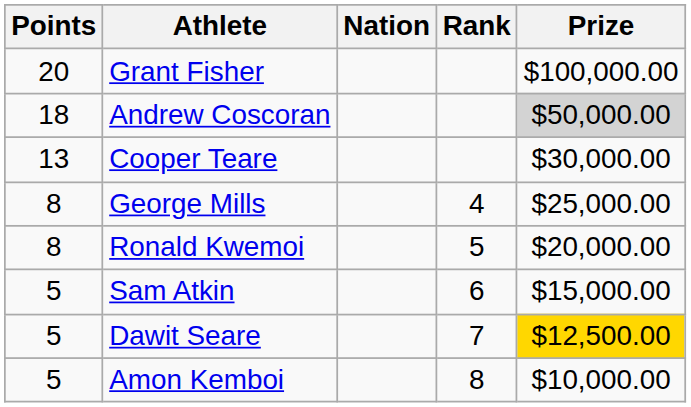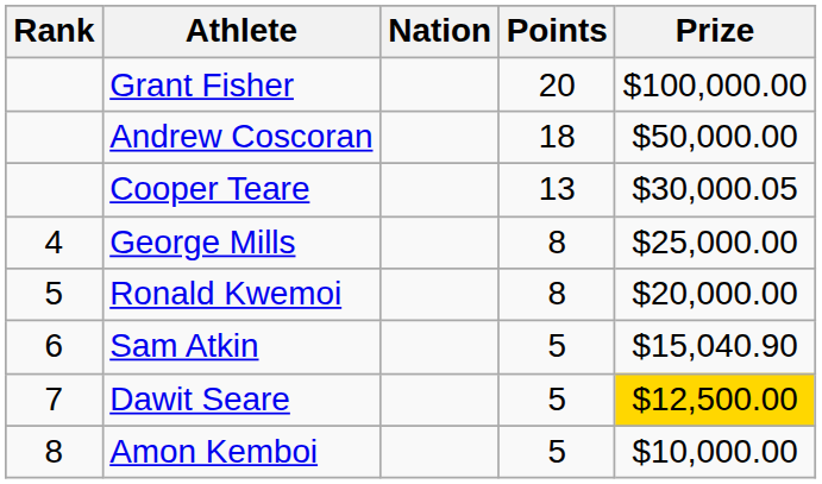 <table class="wikitable mw-datatable sortable" style="text-align:center;">
 <tr>
-<th scope="col">Points</th>
+<th scope="col" style="width: 10px;">Rank</th>
 <th scope="col">Athlete</th>
 <th scope="col">Nation</th>
-<th scope="col" style="width: 10px;">Rank</th>
+<th scope="col">Points</th>
 <th scope="col">Prize</th>
 </tr>
 <tr>
-<td>20</td>
+<td></td>
 <td align=left><a href='#'>Grant Fisher</a> </td>
 <td align=left></td>
-<td></td>
+<td>20</td>
 <td>$100,000.00</td>
 </tr>
 <tr>
-<td>18</td>
+<td></td>
 <td align=left><a href='#'>Andrew Coscoran</a> </td>
 <td align=left></td>
-<td></td>
-<td style="background: lightgrey;">$50,000.00</td>
+<td>18</td>
+<td>$50,000.00</td>
 </tr>
 <tr>
-<td>13</td>
+<td></td>
 <td align=left><a href='#'>Cooper Teare</a> </td>
 <td align=left></td>
-<td></td>
-<td>$30,000.00</td>
+<td>13</td>
+<td>$30,000.05</td>
+</tr>
+<tr>
+<td>4</td>
+<td align=left><a href='#'>George Mills</a> </td>
+<td align=left></td>
+<td>8</td>
+<td>$25,000.00</td>
+</tr>
+<tr>
+<td>5</td>
+<td align=left><a href='#'>Ronald Kwemoi</a> </td>
+<td align=left></td>
+<td>8</td>
+<td>$20,000.00</td>
+</tr>
+<tr>
+<td>6</td>
+<td align=left><a href='#'>Sam Atkin</a> </td>
+<td align=left></td>
+<td>5</td>
+<td>$15,040.90</td>
+</tr>
+<tr>
+<td>7</td>
+<td align=left><a href='#'>Dawit Seare</a> </td>
+<td align=left></td>
+<td>5</td>
+<td style="background: gold;">$12,500.00</td>
 </tr>
 <tr>
 <td>8</td>
-<td align=left><a href='#'>George Mills</a> </td>
-<td align=left></td>
-<td>4</td>
-<td>$25,000.00</td>
-</tr>
-<tr>
-<td>8</td>
-<td align=left><a href='#'>Ronald Kwemoi</a> </td>
+<td align=left><a href='#'>Amon Kemboi</a> </td>
 <td align=left></td>
 <td>5</td>
-<td>$20,000.00</td>
-</tr>
-<tr>
-<td>5</td>
-<td align=left><a href='#'>Sam Atkin</a> </td>
-<td align=left></td>
-<td>6</td>
-<td>$15,000.00</td>
-</tr>
-<tr>
-<td>5</td>
-<td align=left><a href='#'>Dawit Seare</a> </td>
-<td align=left></td>
-<td>7</td>
-<td style="background: gold;">$12,500.00</td>
-</tr>
-<tr>
-<td>5</td>
-<td align=left><a href='#'>Amon Kemboi</a> </td>
-<td align=left></td>
-<td>8</td>
 <td>$10,000.00</td>
 </tr>
 </table>
